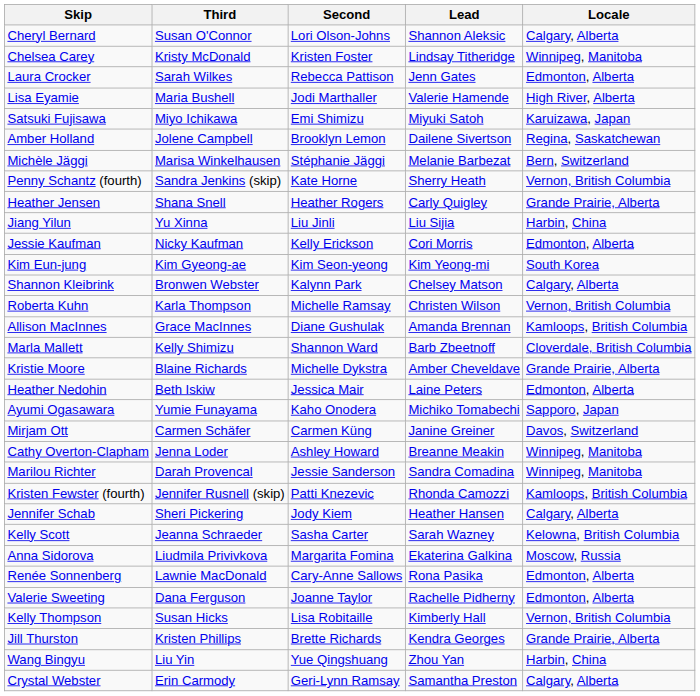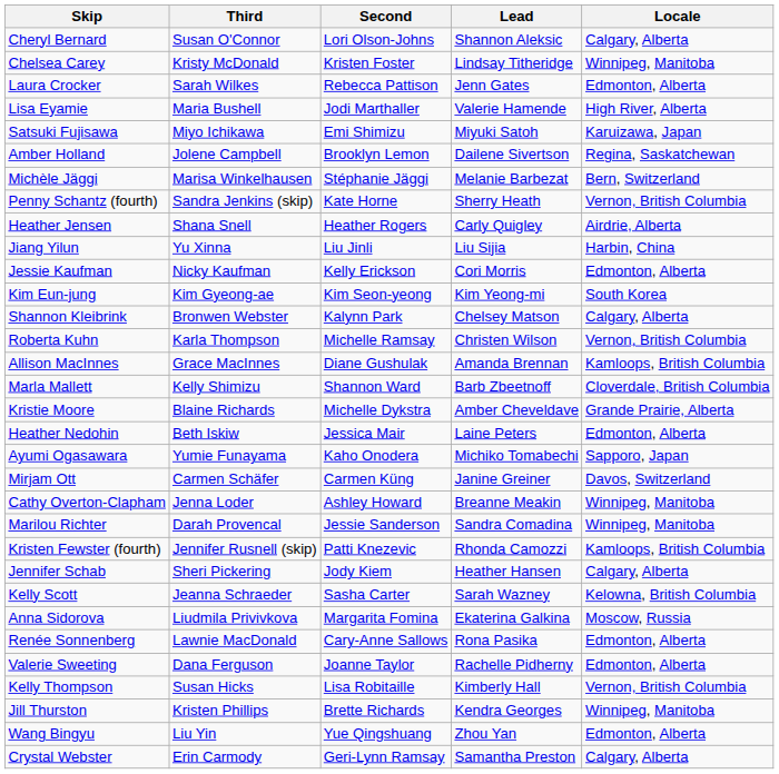 <table class=wikitable>
 <tr>
 <th>Skip</th>
 <th>Third</th>
 <th>Second</th>
 <th>Lead</th>
 <th>Locale</th>
 </tr>
 <tr>
 <td><a href='#'>Cheryl Bernard</a></td>
 <td><a href='#'>Susan O'Connor</a></td>
 <td><a href='#'>Lori Olson-Johns</a></td>
 <td><a href='#'>Shannon Aleksic</a></td>
 <td> <a href='#'>Calgary</a>, <a href='#'>Alberta</a></td>
 </tr>
 <tr>
 <td><a href='#'>Chelsea Carey</a></td>
 <td><a href='#'>Kristy McDonald</a></td>
 <td><a href='#'>Kristen Foster</a></td>
 <td><a href='#'>Lindsay Titheridge</a></td>
 <td> <a href='#'>Winnipeg</a>, <a href='#'>Manitoba</a></td>
 </tr>
 <tr>
 <td><a href='#'>Laura Crocker</a></td>
 <td><a href='#'>Sarah Wilkes</a></td>
 <td><a href='#'>Rebecca Pattison</a></td>
 <td><a href='#'>Jenn Gates</a></td>
 <td> <a href='#'>Edmonton</a>, <a href='#'>Alberta</a></td>
 </tr>
 <tr>
 <td><a href='#'>Lisa Eyamie</a></td>
 <td><a href='#'>Maria Bushell</a></td>
 <td><a href='#'>Jodi Marthaller</a></td>
 <td><a href='#'>Valerie Hamende</a></td>
 <td> <a href='#'>High River</a>, <a href='#'>Alberta</a></td>
 </tr>
 <tr>
 <td><a href='#'>Satsuki Fujisawa</a></td>
 <td><a href='#'>Miyo Ichikawa</a></td>
 <td><a href='#'>Emi Shimizu</a></td>
 <td><a href='#'>Miyuki Satoh</a></td>
 <td> <a href='#'>Karuizawa</a>, <a href='#'>Japan</a></td>
 </tr>
 <tr>
 <td><a href='#'>Amber Holland</a></td>
 <td><a href='#'>Jolene Campbell</a></td>
 <td><a href='#'>Brooklyn Lemon</a></td>
 <td><a href='#'>Dailene Sivertson</a></td>
 <td> <a href='#'>Regina</a>, <a href='#'>Saskatchewan</a></td>
 </tr>
 <tr>
 <td><a href='#'>Michèle Jäggi</a></td>
 <td><a href='#'>Marisa Winkelhausen</a></td>
 <td><a href='#'>Stéphanie Jäggi</a></td>
 <td><a href='#'>Melanie Barbezat</a></td>
 <td> <a href='#'>Bern</a>, <a href='#'>Switzerland</a></td>
 </tr>
 <tr>
 <td><a href='#'>Penny Schantz</a> (fourth)</td>
 <td><a href='#'>Sandra Jenkins</a> (skip)</td>
 <td><a href='#'>Kate Horne</a></td>
 <td><a href='#'>Sherry Heath</a></td>
 <td> <a href='#'>Vernon, British Columbia</a></td>
 </tr>
 <tr>
 <td><a href='#'>Heather Jensen</a></td>
 <td><a href='#'>Shana Snell</a></td>
 <td><a href='#'>Heather Rogers</a></td>
 <td><a href='#'>Carly Quigley</a></td>
-<td> <a href='#'>Grande Prairie, Alberta</a></td>
+<td> <a href='#'>Airdrie, Alberta</a></td>
 </tr>
 <tr>
 <td><a href='#'>Jiang Yilun</a></td>
 <td><a href='#'>Yu Xinna</a></td>
 <td><a href='#'>Liu Jinli</a></td>
 <td><a href='#'>Liu Sijia</a></td>
 <td> <a href='#'>Harbin</a>, <a href='#'>China</a></td>
 </tr>
 <tr>
 <td><a href='#'>Jessie Kaufman</a></td>
 <td><a href='#'>Nicky Kaufman</a></td>
 <td><a href='#'>Kelly Erickson</a></td>
 <td><a href='#'>Cori Morris</a></td>
 <td> <a href='#'>Edmonton</a>, <a href='#'>Alberta</a></td>
 </tr>
 <tr>
 <td><a href='#'>Kim Eun-jung</a></td>
 <td><a href='#'>Kim Gyeong-ae</a></td>
 <td><a href='#'>Kim Seon-yeong</a></td>
 <td><a href='#'>Kim Yeong-mi</a></td>
 <td> <a href='#'>South Korea</a></td>
 </tr>
 <tr>
 <td><a href='#'>Shannon Kleibrink</a></td>
 <td><a href='#'>Bronwen Webster</a></td>
 <td><a href='#'>Kalynn Park</a></td>
 <td><a href='#'>Chelsey Matson</a></td>
 <td> <a href='#'>Calgary</a>, <a href='#'>Alberta</a></td>
 </tr>
 <tr>
 <td><a href='#'>Roberta Kuhn</a></td>
 <td><a href='#'>Karla Thompson</a></td>
 <td><a href='#'>Michelle Ramsay</a></td>
 <td><a href='#'>Christen Wilson</a></td>
 <td> <a href='#'>Vernon, British Columbia</a></td>
 </tr>
 <tr>
 <td><a href='#'>Allison MacInnes</a></td>
 <td><a href='#'>Grace MacInnes</a></td>
 <td><a href='#'>Diane Gushulak</a></td>
 <td><a href='#'>Amanda Brennan</a></td>
 <td> <a href='#'>Kamloops</a>, <a href='#'>British Columbia</a></td>
 </tr>
 <tr>
 <td><a href='#'>Marla Mallett</a></td>
 <td><a href='#'>Kelly Shimizu</a></td>
 <td><a href='#'>Shannon Ward</a></td>
 <td><a href='#'>Barb Zbeetnoff</a></td>
 <td> <a href='#'>Cloverdale, British Columbia</a></td>
 </tr>
 <tr>
 <td><a href='#'>Kristie Moore</a></td>
 <td><a href='#'>Blaine Richards</a></td>
 <td><a href='#'>Michelle Dykstra</a></td>
 <td><a href='#'>Amber Cheveldave</a></td>
 <td> <a href='#'>Grande Prairie, Alberta</a></td>
 </tr>
 <tr>
 <td><a href='#'>Heather Nedohin</a></td>
 <td><a href='#'>Beth Iskiw</a></td>
 <td><a href='#'>Jessica Mair</a></td>
 <td><a href='#'>Laine Peters</a></td>
 <td> <a href='#'>Edmonton</a>, <a href='#'>Alberta</a></td>
 </tr>
 <tr>
 <td><a href='#'>Ayumi Ogasawara</a></td>
 <td><a href='#'>Yumie Funayama</a></td>
 <td><a href='#'>Kaho Onodera</a></td>
 <td><a href='#'>Michiko Tomabechi</a></td>
 <td> <a href='#'>Sapporo</a>, <a href='#'>Japan</a></td>
 </tr>
 <tr>
 <td><a href='#'>Mirjam Ott</a></td>
 <td><a href='#'>Carmen Schäfer</a></td>
 <td><a href='#'>Carmen Küng</a></td>
 <td><a href='#'>Janine Greiner</a></td>
 <td> <a href='#'>Davos</a>, <a href='#'>Switzerland</a></td>
 </tr>
 <tr>
 <td><a href='#'>Cathy Overton-Clapham</a></td>
 <td><a href='#'>Jenna Loder</a></td>
 <td><a href='#'>Ashley Howard</a></td>
 <td><a href='#'>Breanne Meakin</a></td>
 <td> <a href='#'>Winnipeg</a>, <a href='#'>Manitoba</a></td>
 </tr>
 <tr>
 <td><a href='#'>Marilou Richter</a></td>
 <td><a href='#'>Darah Provencal</a></td>
 <td><a href='#'>Jessie Sanderson</a></td>
 <td><a href='#'>Sandra Comadina</a></td>
 <td> <a href='#'>Winnipeg</a>, <a href='#'>Manitoba</a></td>
 </tr>
 <tr>
 <td><a href='#'>Kristen Fewster</a> (fourth)</td>
 <td><a href='#'>Jennifer Rusnell</a> (skip)</td>
 <td><a href='#'>Patti Knezevic</a></td>
 <td><a href='#'>Rhonda Camozzi</a></td>
 <td> <a href='#'>Kamloops</a>, <a href='#'>British Columbia</a></td>
 </tr>
 <tr>
 <td><a href='#'>Jennifer Schab</a></td>
 <td><a href='#'>Sheri Pickering</a></td>
 <td><a href='#'>Jody Kiem</a></td>
 <td><a href='#'>Heather Hansen</a></td>
 <td> <a href='#'>Calgary</a>, <a href='#'>Alberta</a></td>
 </tr>
 <tr>
 <td><a href='#'>Kelly Scott</a></td>
 <td><a href='#'>Jeanna Schraeder</a></td>
 <td><a href='#'>Sasha Carter</a></td>
 <td><a href='#'>Sarah Wazney</a></td>
 <td> <a href='#'>Kelowna</a>, <a href='#'>British Columbia</a></td>
 </tr>
 <tr>
 <td><a href='#'>Anna Sidorova</a></td>
 <td><a href='#'>Liudmila Privivkova</a></td>
 <td><a href='#'>Margarita Fomina</a></td>
 <td><a href='#'>Ekaterina Galkina</a></td>
 <td> <a href='#'>Moscow</a>, <a href='#'>Russia</a></td>
 </tr>
 <tr>
 <td><a href='#'>Renée Sonnenberg</a></td>
 <td><a href='#'>Lawnie MacDonald</a></td>
 <td><a href='#'>Cary-Anne Sallows</a></td>
 <td><a href='#'>Rona Pasika</a></td>
 <td> <a href='#'>Edmonton</a>, <a href='#'>Alberta</a></td>
 </tr>
 <tr>
 <td><a href='#'>Valerie Sweeting</a></td>
 <td><a href='#'>Dana Ferguson</a></td>
 <td><a href='#'>Joanne Taylor</a></td>
 <td><a href='#'>Rachelle Pidherny</a></td>
 <td> <a href='#'>Edmonton</a>, <a href='#'>Alberta</a></td>
 </tr>
 <tr>
 <td><a href='#'>Kelly Thompson</a></td>
 <td><a href='#'>Susan Hicks</a></td>
 <td><a href='#'>Lisa Robitaille</a></td>
 <td><a href='#'>Kimberly Hall</a></td>
 <td> <a href='#'>Vernon, British Columbia</a></td>
 </tr>
 <tr>
 <td><a href='#'>Jill Thurston</a></td>
 <td><a href='#'>Kristen Phillips</a></td>
 <td><a href='#'>Brette Richards</a></td>
 <td><a href='#'>Kendra Georges</a></td>
-<td> <a href='#'>Grande Prairie, Alberta</a></td>
+<td> <a href='#'>Winnipeg</a>, <a href='#'>Manitoba</a></td>
 </tr>
 <tr>
 <td><a href='#'>Wang Bingyu</a></td>
 <td><a href='#'>Liu Yin</a></td>
 <td><a href='#'>Yue Qingshuang</a></td>
 <td><a href='#'>Zhou Yan</a></td>
-<td> <a href='#'>Harbin</a>, <a href='#'>China</a></td>
+<td> <a href='#'>Edmonton</a>, <a href='#'>Alberta</a></td>
 </tr>
 <tr>
 <td><a href='#'>Crystal Webster</a></td>
 <td><a href='#'>Erin Carmody</a></td>
 <td><a href='#'>Geri-Lynn Ramsay</a></td>
 <td><a href='#'>Samantha Preston</a></td>
 <td> <a href='#'>Calgary</a>, <a href='#'>Alberta</a></td>
 </tr>
 </table>
